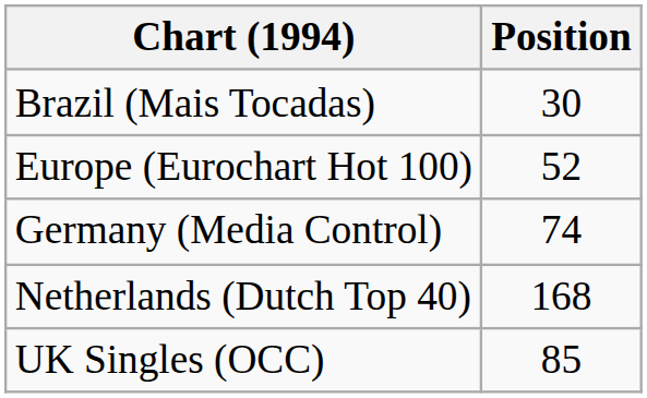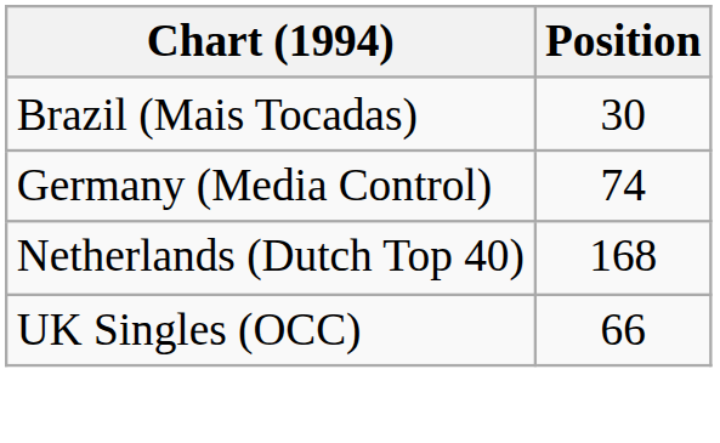 <table class="wikitable sortable">
 <tr>
 <th>Chart (1994)</th>
 <th>Position</th>
 </tr>
 <tr>
 <td>Brazil (Mais Tocadas)</td>
 <td align="center">30</td>
-</tr>
-<tr>
-<td>Europe (Eurochart Hot 100)</td>
-<td align="center">52</td>
 </tr>
 <tr>
 <td>Germany (Media Control)</td>
 <td align="center">74</td>
 </tr>
 <tr>
 <td>Netherlands (Dutch Top 40)</td>
 <td align="center">168</td>
 </tr>
 <tr>
 <td>UK Singles (OCC)</td>
-<td align="center">85</td>
+<td align="center">66</td>
 </tr>
 </table>
